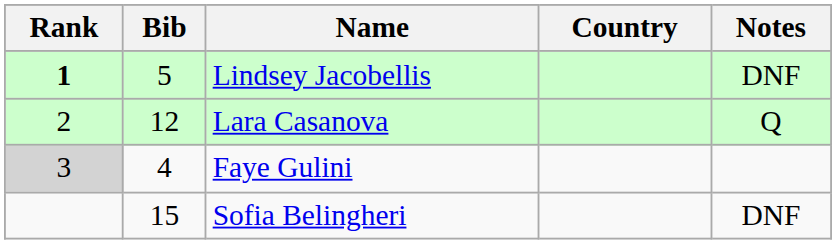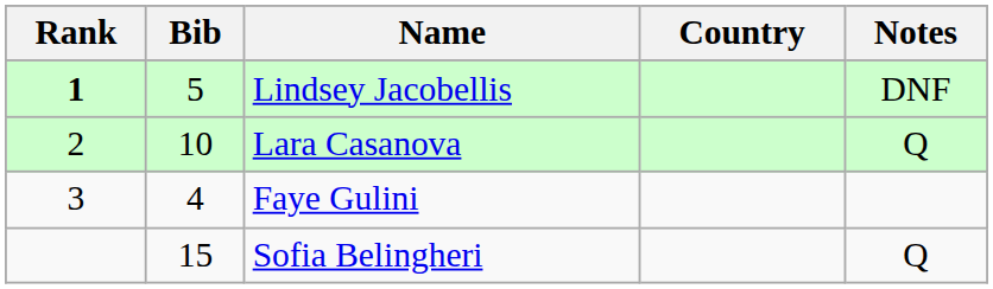 <table class="wikitable" style="text-align:center; width:450px">
 <tr>
 <th>Rank</th>
 <th>Bib</th>
 <th>Name</th>
 <th>Country</th>
 <th>Notes</th>
 </tr>
 <tr bgcolor=ccffcc>
 <td><strong>1</strong></td>
 <td>5</td>
 <td align=left><a href='#'>Lindsey Jacobellis</a></td>
 <td align=left></td>
 <td>DNF</td>
 </tr>
 <tr bgcolor=ccffcc>
 <td>2</td>
-<td>12</td>
+<td>10</td>
 <td align=left><a href='#'>Lara Casanova</a></td>
 <td align=left></td>
 <td>Q</td>
 </tr>
 <tr>
-<td style="background: lightgrey;">3</td>
+<td>3</td>
 <td>4</td>
 <td align=left><a href='#'>Faye Gulini</a></td>
 <td align=left></td>
 <td></td>
 </tr>
 <tr>
 <td></td>
 <td>15</td>
 <td align=left><a href='#'>Sofia Belingheri</a></td>
 <td align=left></td>
-<td>DNF</td>
+<td>Q</td>
 </tr>
 </table>
